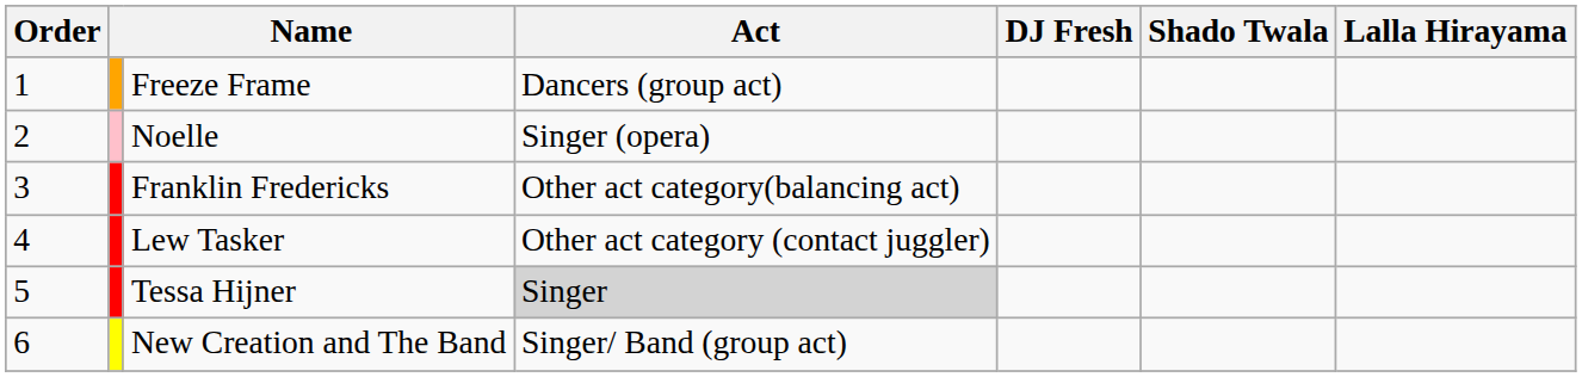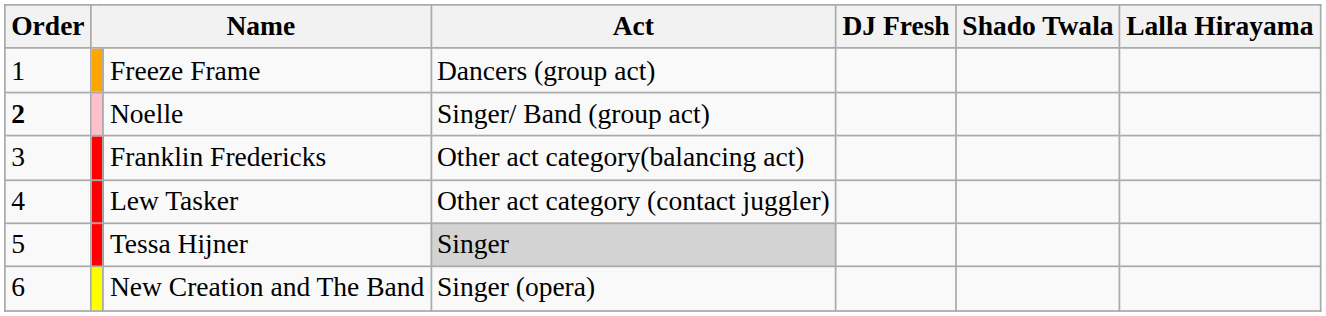 <table class="wikitable sortable">
 <tr>
 <th>Order</th>
 <th colspan=2>Name</th>
 <th>Act</th>
 <th>DJ Fresh</th>
 <th>Shado Twala</th>
 <th>Lalla Hirayama</th>
 </tr>
 <tr>
 <td>1</td>
 <td style="background:orange"></td>
 <td>Freeze Frame</td>
 <td>Dancers (group act)</td>
 <td></td>
 <td></td>
 <td></td>
 </tr>
 <tr>
-<td>2</td>
+<td><strong>2</strong></td>
 <td style="background:pink"></td>
 <td>Noelle</td>
-<td>Singer (opera)</td>
+<td>Singer/ Band (group act)</td>
 <td></td>
 <td></td>
 <td></td>
 </tr>
 <tr>
 <td>3</td>
 <td style="background:red"></td>
 <td>Franklin Fredericks</td>
 <td>Other act category(balancing act)</td>
 <td></td>
 <td></td>
 <td></td>
 </tr>
 <tr>
 <td>4</td>
 <td style="background:red"></td>
 <td>Lew Tasker</td>
 <td>Other act category (contact juggler)</td>
 <td></td>
 <td></td>
 <td></td>
 </tr>
 <tr>
 <td>5</td>
 <td style="background:red"></td>
 <td>Tessa Hijner</td>
 <td style="background: lightgrey;">Singer</td>
 <td></td>
 <td></td>
 <td></td>
 </tr>
 <tr>
 <td>6</td>
 <td style="background:yellow"></td>
 <td>New Creation and The Band</td>
-<td>Singer/ Band (group act)</td>
+<td>Singer (opera)</td>
 <td></td>
 <td></td>
 <td></td>
 </tr>
 </table>
